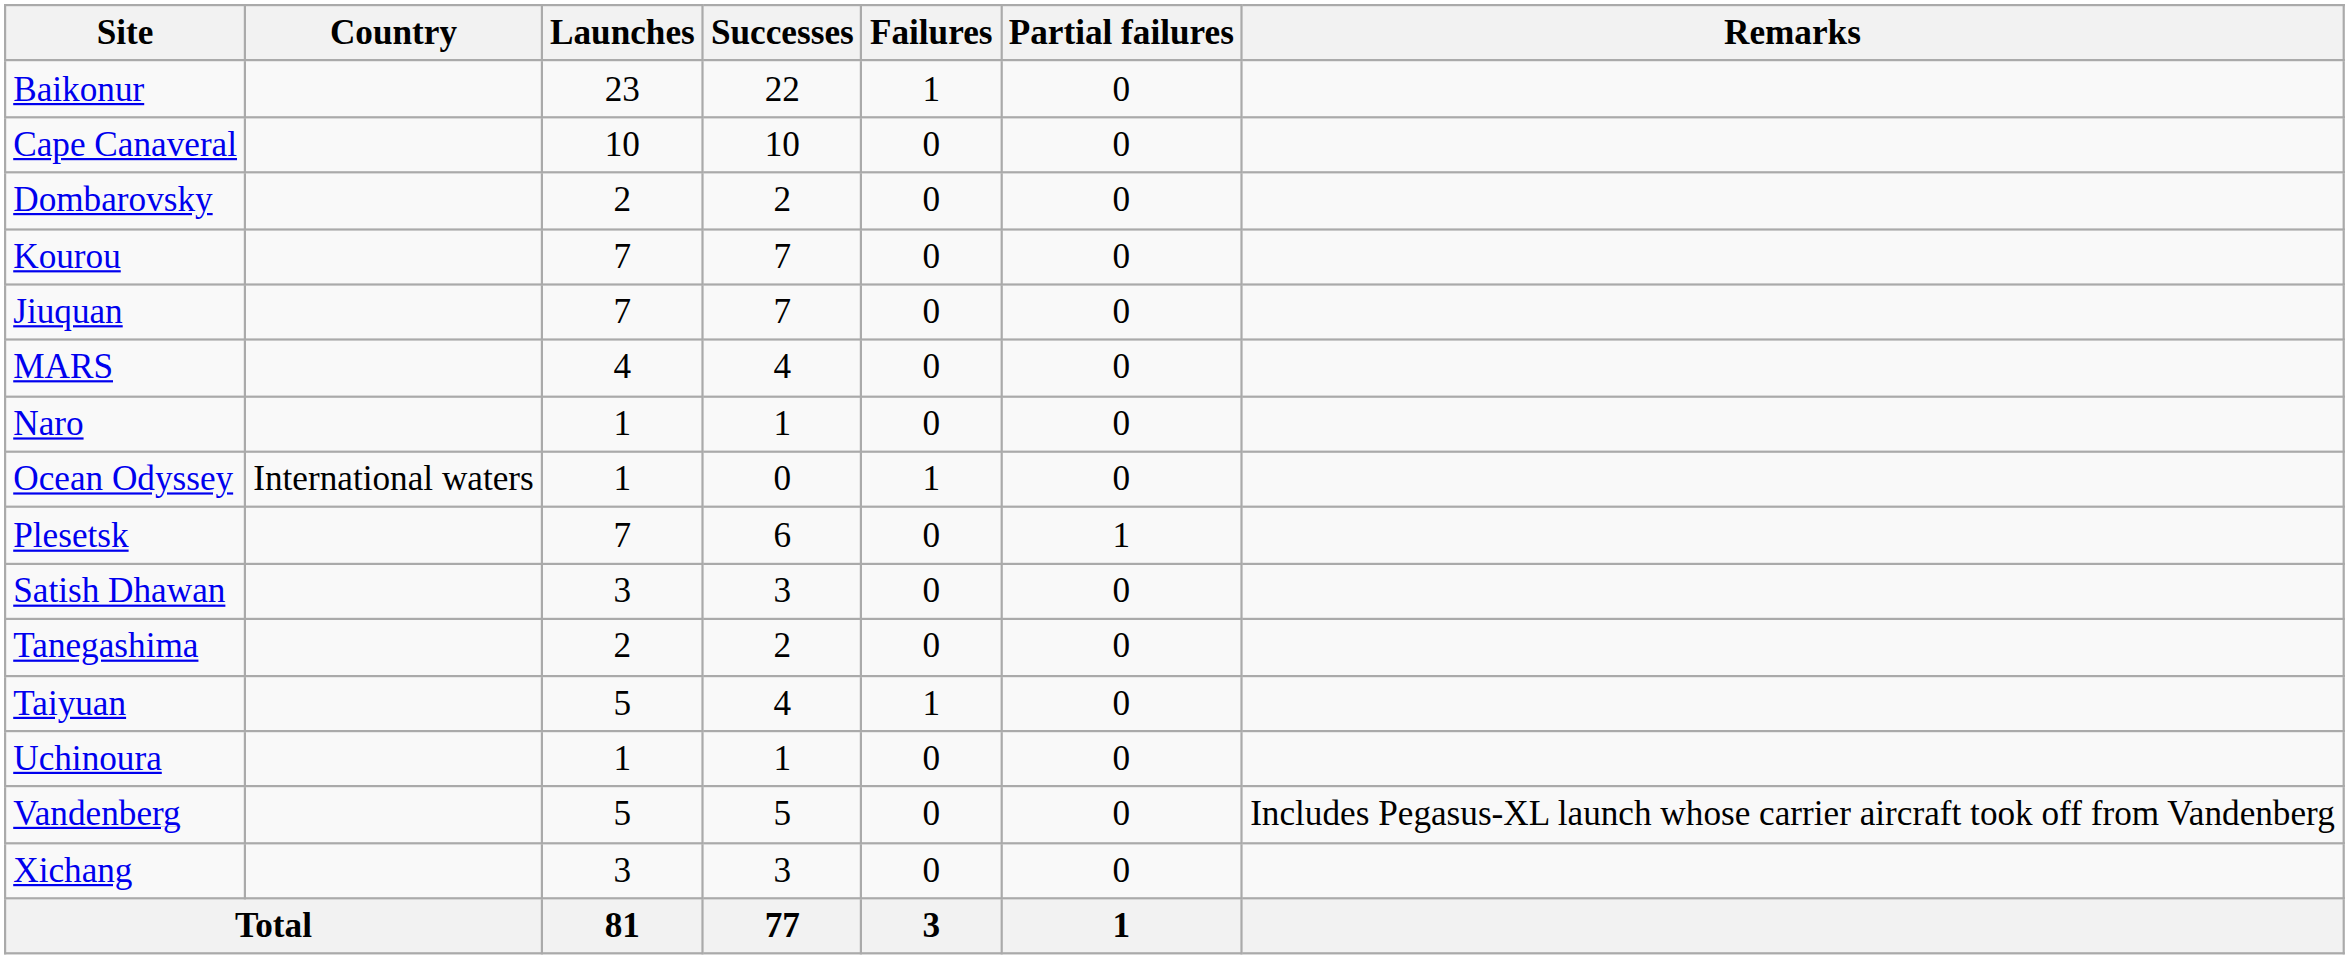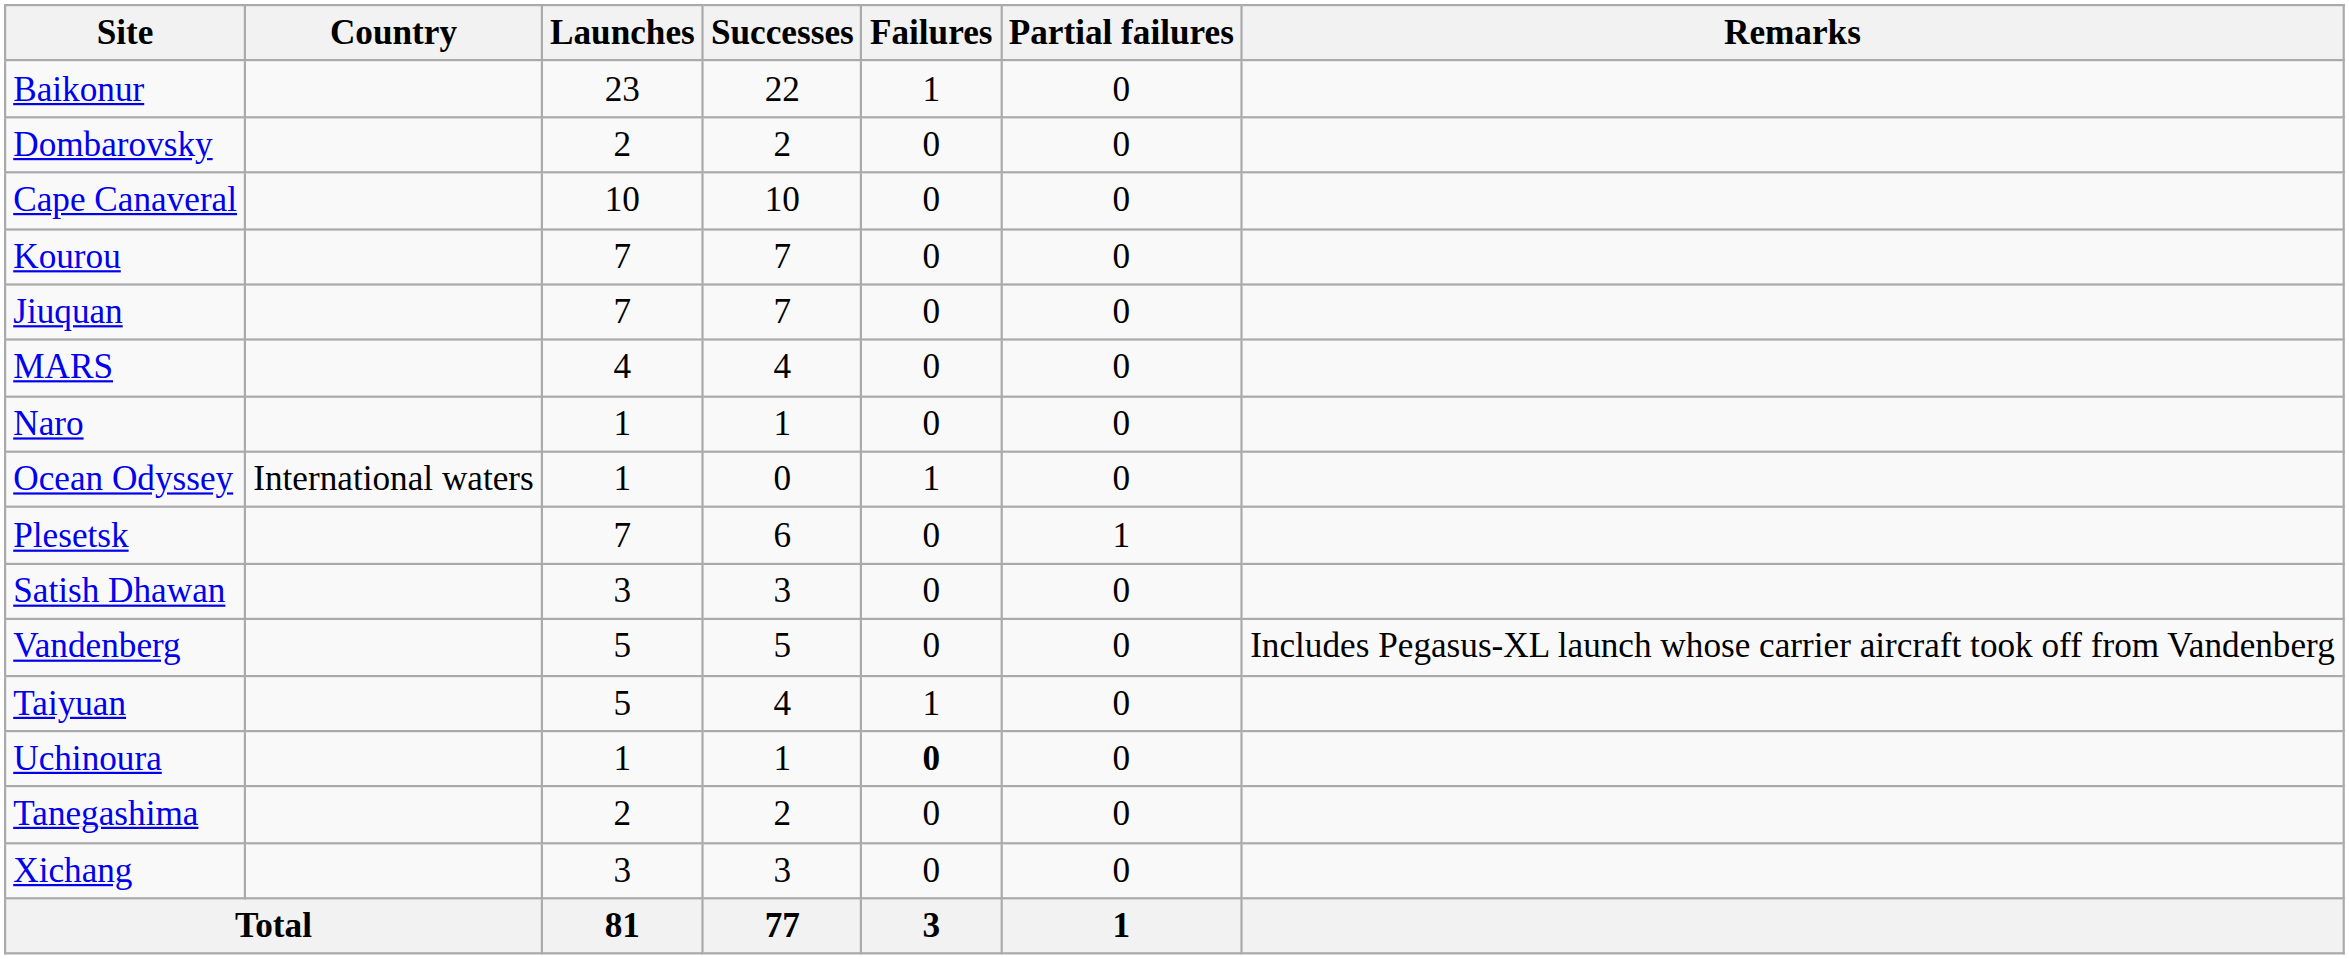 <table class="wikitable sortable" style=text-align:center>
 <tr>
 <th>Site</th>
 <th>Country</th>
 <th>Launches</th>
 <th>Successes</th>
 <th>Failures</th>
 <th>Partial failures</th>
 <th>Remarks</th>
 </tr>
 <tr>
 <td align=left><a href='#'>Baikonur</a></td>
 <td align=left></td>
 <td>23</td>
 <td>22</td>
 <td>1</td>
 <td>0</td>
 <td></td>
 </tr>
 <tr>
-<td align=left><a href='#'>Cape Canaveral</a></td>
+<td align=left><a href='#'>Dombarovsky</a></td>
 <td align=left></td>
-<td>10</td>
-<td>10</td>
+<td>2</td>
+<td>2</td>
 <td>0</td>
 <td>0</td>
 <td></td>
 </tr>
 <tr>
-<td align=left><a href='#'>Dombarovsky</a></td>
+<td align=left><a href='#'>Cape Canaveral</a></td>
 <td align=left></td>
-<td>2</td>
-<td>2</td>
+<td>10</td>
+<td>10</td>
 <td>0</td>
 <td>0</td>
 <td></td>
 </tr>
 <tr>
 <td align=left><a href='#'>Kourou</a></td>
 <td align=left></td>
 <td>7</td>
 <td>7</td>
 <td>0</td>
 <td>0</td>
 <td></td>
 </tr>
 <tr>
 <td align=left><a href='#'>Jiuquan</a></td>
 <td align=left></td>
 <td>7</td>
 <td>7</td>
 <td>0</td>
 <td>0</td>
 <td></td>
 </tr>
 <tr>
 <td align=left><a href='#'>MARS</a></td>
 <td align=left></td>
 <td>4</td>
 <td>4</td>
 <td>0</td>
 <td>0</td>
 <td></td>
 </tr>
 <tr>
 <td align=left><a href='#'>Naro</a></td>
 <td align=left></td>
 <td>1</td>
 <td>1</td>
 <td>0</td>
 <td>0</td>
 <td></td>
 </tr>
 <tr>
 <td align=left><a href='#'>Ocean Odyssey</a></td>
 <td align=left> International waters</td>
 <td>1</td>
 <td>0</td>
 <td>1</td>
 <td>0</td>
 <td></td>
 </tr>
 <tr>
 <td align=left><a href='#'>Plesetsk</a></td>
 <td align=left></td>
 <td>7</td>
 <td>6</td>
 <td>0</td>
 <td>1</td>
 <td></td>
 </tr>
 <tr>
 <td align=left><a href='#'>Satish Dhawan</a></td>
 <td align=left></td>
 <td>3</td>
 <td>3</td>
 <td>0</td>
 <td>0</td>
 <td></td>
 </tr>
 <tr>
-<td align=left><a href='#'>Tanegashima</a></td>
+<td align=left><a href='#'>Vandenberg</a></td>
 <td align=left></td>
-<td>2</td>
-<td>2</td>
+<td>5</td>
+<td>5</td>
 <td>0</td>
 <td>0</td>
-<td></td>
+<td align=left>Includes Pegasus-XL launch whose carrier aircraft took off from Vandenberg</td>
 </tr>
 <tr>
 <td align=left><a href='#'>Taiyuan</a></td>
 <td align=left></td>
 <td>5</td>
 <td>4</td>
 <td>1</td>
 <td>0</td>
 <td></td>
 </tr>
 <tr>
 <td align=left><a href='#'>Uchinoura</a></td>
 <td align=left></td>
 <td>1</td>
 <td>1</td>
-<td>0</td>
+<td><strong>0</strong></td>
 <td>0</td>
 <td></td>
 </tr>
 <tr>
-<td align=left><a href='#'>Vandenberg</a></td>
+<td align=left><a href='#'>Tanegashima</a></td>
 <td align=left></td>
-<td>5</td>
-<td>5</td>
+<td>2</td>
+<td>2</td>
 <td>0</td>
 <td>0</td>
-<td align=left>Includes Pegasus-XL launch whose carrier aircraft took off from Vandenberg</td>
+<td></td>
 </tr>
 <tr>
 <td align=left><a href='#'>Xichang</a></td>
 <td align=left></td>
 <td>3</td>
 <td>3</td>
 <td>0</td>
 <td>0</td>
 <td></td>
 </tr>
 <tr class="sortbottom">
 <th colspan=2>Total</th>
 <th>81</th>
 <th>77</th>
 <th>3</th>
 <th>1</th>
 <th></th>
 </tr>
 </table>
